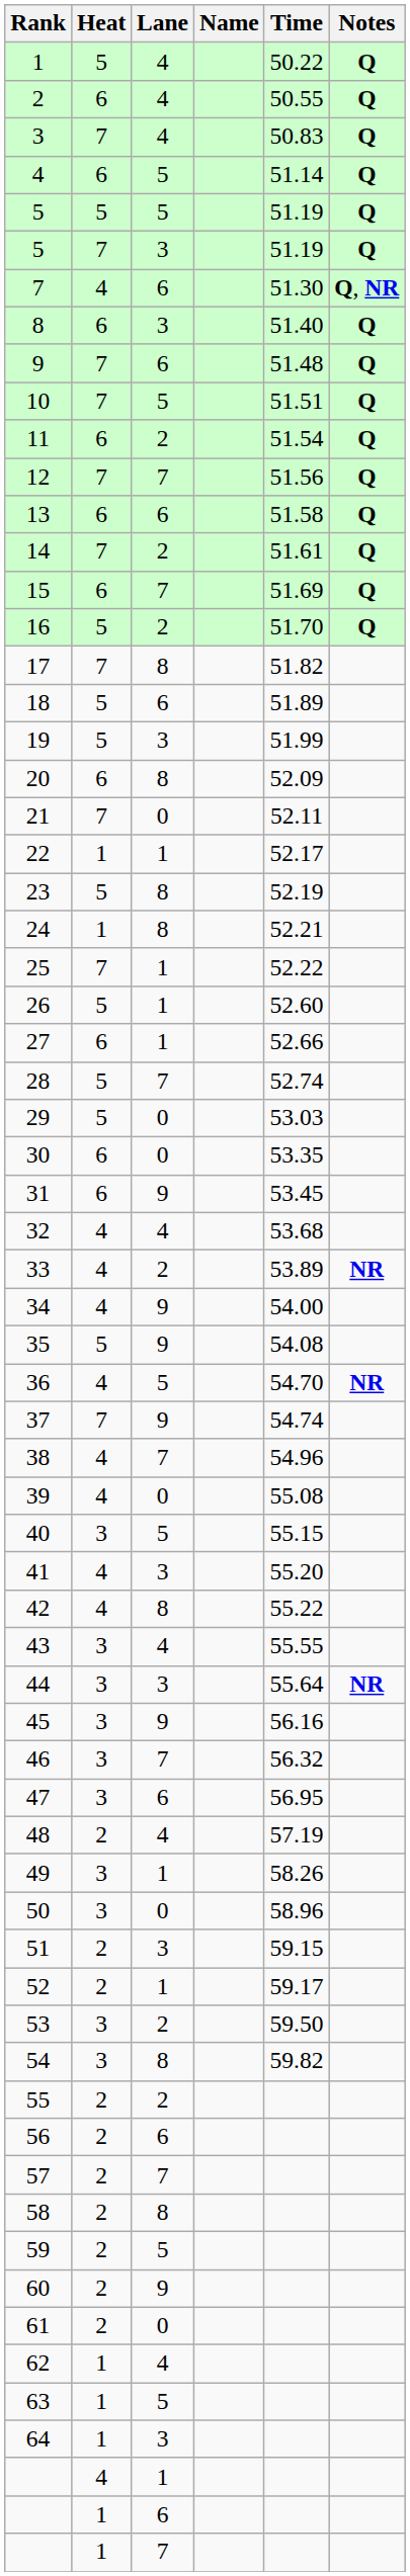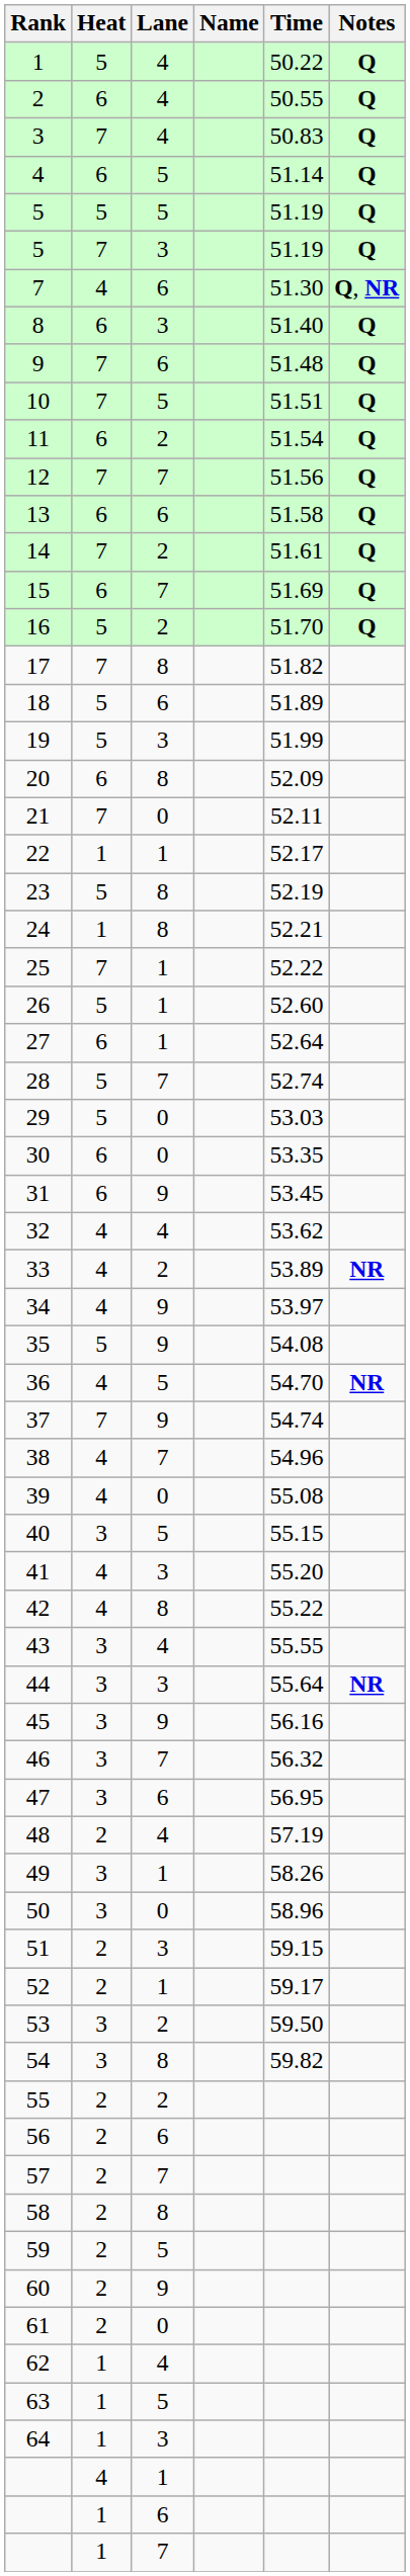 <table class="wikitable sortable" style="text-align:center">
 <tr>
 <th>Rank</th>
 <th>Heat</th>
 <th>Lane</th>
 <th>Name</th>
 <th>Time</th>
 <th>Notes</th>
 </tr>
 <tr bgcolor=ccffcc>
 <td>1</td>
 <td>5</td>
 <td>4</td>
 <td align=left></td>
 <td>50.22</td>
 <td><strong>Q</strong></td>
 </tr>
 <tr bgcolor=ccffcc>
 <td>2</td>
 <td>6</td>
 <td>4</td>
 <td align=left></td>
 <td>50.55</td>
 <td><strong>Q</strong></td>
 </tr>
 <tr bgcolor=ccffcc>
 <td>3</td>
 <td>7</td>
 <td>4</td>
 <td align=left></td>
 <td>50.83</td>
 <td><strong>Q</strong></td>
 </tr>
 <tr bgcolor=ccffcc>
 <td>4</td>
 <td>6</td>
 <td>5</td>
 <td align=left></td>
 <td>51.14</td>
 <td><strong>Q</strong></td>
 </tr>
 <tr bgcolor=ccffcc>
 <td>5</td>
 <td>5</td>
 <td>5</td>
 <td align=left></td>
 <td>51.19</td>
 <td><strong>Q</strong></td>
 </tr>
 <tr bgcolor=ccffcc>
 <td>5</td>
 <td>7</td>
 <td>3</td>
 <td align=left></td>
 <td>51.19</td>
 <td><strong>Q</strong></td>
 </tr>
 <tr bgcolor=ccffcc>
 <td>7</td>
 <td>4</td>
 <td>6</td>
 <td align=left></td>
 <td>51.30</td>
 <td><strong>Q</strong>, <strong><a href='#'>NR</a></strong></td>
 </tr>
 <tr bgcolor=ccffcc>
 <td>8</td>
 <td>6</td>
 <td>3</td>
 <td align=left></td>
 <td>51.40</td>
 <td><strong>Q</strong></td>
 </tr>
 <tr bgcolor=ccffcc>
 <td>9</td>
 <td>7</td>
 <td>6</td>
 <td align=left></td>
 <td>51.48</td>
 <td><strong>Q</strong></td>
 </tr>
 <tr bgcolor=ccffcc>
 <td>10</td>
 <td>7</td>
 <td>5</td>
 <td align=left></td>
 <td>51.51</td>
 <td><strong>Q</strong></td>
 </tr>
 <tr bgcolor=ccffcc>
 <td>11</td>
 <td>6</td>
 <td>2</td>
 <td align=left></td>
 <td>51.54</td>
 <td><strong>Q</strong></td>
 </tr>
 <tr bgcolor=ccffcc>
 <td>12</td>
 <td>7</td>
 <td>7</td>
 <td align=left></td>
 <td>51.56</td>
 <td><strong>Q</strong></td>
 </tr>
 <tr bgcolor=ccffcc>
 <td>13</td>
 <td>6</td>
 <td>6</td>
 <td align=left></td>
 <td>51.58</td>
 <td><strong>Q</strong></td>
 </tr>
 <tr bgcolor=ccffcc>
 <td>14</td>
 <td>7</td>
 <td>2</td>
 <td align=left></td>
 <td>51.61</td>
 <td><strong>Q</strong></td>
 </tr>
 <tr bgcolor=ccffcc>
 <td>15</td>
 <td>6</td>
 <td>7</td>
 <td align=left></td>
 <td>51.69</td>
 <td><strong>Q</strong></td>
 </tr>
 <tr bgcolor=ccffcc>
 <td>16</td>
 <td>5</td>
 <td>2</td>
 <td align=left></td>
 <td>51.70</td>
 <td><strong>Q</strong></td>
 </tr>
 <tr>
 <td>17</td>
 <td>7</td>
 <td>8</td>
 <td align=left></td>
 <td>51.82</td>
 <td></td>
 </tr>
 <tr>
 <td>18</td>
 <td>5</td>
 <td>6</td>
 <td align=left></td>
 <td>51.89</td>
 <td></td>
 </tr>
 <tr>
 <td>19</td>
 <td>5</td>
 <td>3</td>
 <td align=left></td>
 <td>51.99</td>
 <td></td>
 </tr>
 <tr>
 <td>20</td>
 <td>6</td>
 <td>8</td>
 <td align=left></td>
 <td>52.09</td>
 <td></td>
 </tr>
 <tr>
 <td>21</td>
 <td>7</td>
 <td>0</td>
 <td align=left></td>
 <td>52.11</td>
 <td></td>
 </tr>
 <tr>
 <td>22</td>
 <td>1</td>
 <td>1</td>
 <td align=left></td>
 <td>52.17</td>
 <td></td>
 </tr>
 <tr>
 <td>23</td>
 <td>5</td>
 <td>8</td>
 <td align=left></td>
 <td>52.19</td>
 <td></td>
 </tr>
 <tr>
 <td>24</td>
 <td>1</td>
 <td>8</td>
 <td align=left></td>
 <td>52.21</td>
 <td></td>
 </tr>
 <tr>
 <td>25</td>
 <td>7</td>
 <td>1</td>
 <td align=left></td>
 <td>52.22</td>
 <td></td>
 </tr>
 <tr>
 <td>26</td>
 <td>5</td>
 <td>1</td>
 <td align=left></td>
 <td>52.60</td>
 <td></td>
 </tr>
 <tr>
 <td>27</td>
 <td>6</td>
 <td>1</td>
 <td align=left></td>
-<td>52.66</td>
+<td>52.64</td>
 <td></td>
 </tr>
 <tr>
 <td>28</td>
 <td>5</td>
 <td>7</td>
 <td align=left></td>
 <td>52.74</td>
 <td></td>
 </tr>
 <tr>
 <td>29</td>
 <td>5</td>
 <td>0</td>
 <td align=left></td>
 <td>53.03</td>
 <td></td>
 </tr>
 <tr>
 <td>30</td>
 <td>6</td>
 <td>0</td>
 <td align=left></td>
 <td>53.35</td>
 <td></td>
 </tr>
 <tr>
 <td>31</td>
 <td>6</td>
 <td>9</td>
 <td align=left></td>
 <td>53.45</td>
 <td></td>
 </tr>
 <tr>
 <td>32</td>
 <td>4</td>
 <td>4</td>
 <td align=left></td>
-<td>53.68</td>
+<td>53.62</td>
 <td></td>
 </tr>
 <tr>
 <td>33</td>
 <td>4</td>
 <td>2</td>
 <td align=left></td>
 <td>53.89</td>
 <td><strong><a href='#'>NR</a></strong></td>
 </tr>
 <tr>
 <td>34</td>
 <td>4</td>
 <td>9</td>
 <td align=left></td>
-<td>54.00</td>
+<td>53.97</td>
 <td></td>
 </tr>
 <tr>
 <td>35</td>
 <td>5</td>
 <td>9</td>
 <td align=left></td>
 <td>54.08</td>
 <td></td>
 </tr>
 <tr>
 <td>36</td>
 <td>4</td>
 <td>5</td>
 <td align=left></td>
 <td>54.70</td>
 <td><strong><a href='#'>NR</a></strong></td>
 </tr>
 <tr>
 <td>37</td>
 <td>7</td>
 <td>9</td>
 <td align=left></td>
 <td>54.74</td>
 <td></td>
 </tr>
 <tr>
 <td>38</td>
 <td>4</td>
 <td>7</td>
 <td align=left></td>
 <td>54.96</td>
 <td></td>
 </tr>
 <tr>
 <td>39</td>
 <td>4</td>
 <td>0</td>
 <td align=left></td>
 <td>55.08</td>
 <td></td>
 </tr>
 <tr>
 <td>40</td>
 <td>3</td>
 <td>5</td>
 <td align=left></td>
 <td>55.15</td>
 <td></td>
 </tr>
 <tr>
 <td>41</td>
 <td>4</td>
 <td>3</td>
 <td align=left></td>
 <td>55.20</td>
 <td></td>
 </tr>
 <tr>
 <td>42</td>
 <td>4</td>
 <td>8</td>
 <td align=left></td>
 <td>55.22</td>
 <td></td>
 </tr>
 <tr>
 <td>43</td>
 <td>3</td>
 <td>4</td>
 <td align=left></td>
 <td>55.55</td>
 <td></td>
 </tr>
 <tr>
 <td>44</td>
 <td>3</td>
 <td>3</td>
 <td align=left></td>
 <td>55.64</td>
 <td><strong><a href='#'>NR</a></strong></td>
 </tr>
 <tr>
 <td>45</td>
 <td>3</td>
 <td>9</td>
 <td align=left></td>
 <td>56.16</td>
 <td></td>
 </tr>
 <tr>
 <td>46</td>
 <td>3</td>
 <td>7</td>
 <td align=left></td>
 <td>56.32</td>
 <td></td>
 </tr>
 <tr>
 <td>47</td>
 <td>3</td>
 <td>6</td>
 <td align=left></td>
 <td>56.95</td>
 <td></td>
 </tr>
 <tr>
 <td>48</td>
 <td>2</td>
 <td>4</td>
 <td align=left></td>
 <td>57.19</td>
 <td></td>
 </tr>
 <tr>
 <td>49</td>
 <td>3</td>
 <td>1</td>
 <td align=left></td>
 <td>58.26</td>
 <td></td>
 </tr>
 <tr>
 <td>50</td>
 <td>3</td>
 <td>0</td>
 <td align=left></td>
 <td>58.96</td>
 <td></td>
 </tr>
 <tr>
 <td>51</td>
 <td>2</td>
 <td>3</td>
 <td align=left></td>
 <td>59.15</td>
 <td></td>
 </tr>
 <tr>
 <td>52</td>
 <td>2</td>
 <td>1</td>
 <td align=left></td>
 <td>59.17</td>
 <td></td>
 </tr>
 <tr>
 <td>53</td>
 <td>3</td>
 <td>2</td>
 <td align=left></td>
 <td>59.50</td>
 <td></td>
 </tr>
 <tr>
 <td>54</td>
 <td>3</td>
 <td>8</td>
 <td align=left></td>
 <td>59.82</td>
 <td></td>
 </tr>
 <tr>
 <td>55</td>
 <td>2</td>
 <td>2</td>
 <td align=left></td>
 <td></td>
 <td></td>
 </tr>
 <tr>
 <td>56</td>
 <td>2</td>
 <td>6</td>
 <td align=left></td>
 <td></td>
 <td></td>
 </tr>
 <tr>
 <td>57</td>
 <td>2</td>
 <td>7</td>
 <td align=left></td>
 <td></td>
 <td></td>
 </tr>
 <tr>
 <td>58</td>
 <td>2</td>
 <td>8</td>
 <td align=left></td>
 <td></td>
 <td></td>
 </tr>
 <tr>
 <td>59</td>
 <td>2</td>
 <td>5</td>
 <td align=left></td>
 <td></td>
 <td></td>
 </tr>
 <tr>
 <td>60</td>
 <td>2</td>
 <td>9</td>
 <td align=left></td>
 <td></td>
 <td></td>
 </tr>
 <tr>
 <td>61</td>
 <td>2</td>
 <td>0</td>
 <td align=left></td>
 <td></td>
 <td></td>
 </tr>
 <tr>
 <td>62</td>
 <td>1</td>
 <td>4</td>
 <td align=left></td>
 <td></td>
 <td></td>
 </tr>
 <tr>
 <td>63</td>
 <td>1</td>
 <td>5</td>
 <td align=left></td>
 <td></td>
 <td></td>
 </tr>
 <tr>
 <td>64</td>
 <td>1</td>
 <td>3</td>
 <td align=left></td>
 <td></td>
 <td></td>
 </tr>
 <tr>
 <td></td>
 <td>4</td>
 <td>1</td>
 <td align=left></td>
 <td></td>
 <td></td>
 </tr>
 <tr>
 <td></td>
 <td>1</td>
 <td>6</td>
 <td align=left></td>
 <td></td>
 <td></td>
 </tr>
 <tr>
 <td></td>
 <td>1</td>
 <td>7</td>
 <td align=left></td>
 <td></td>
 <td></td>
 </tr>
 </table>
